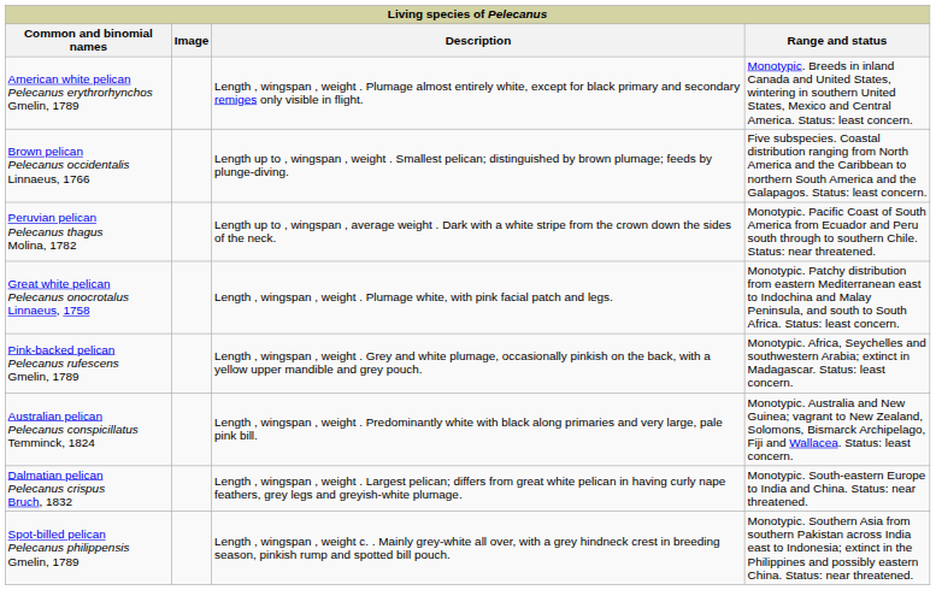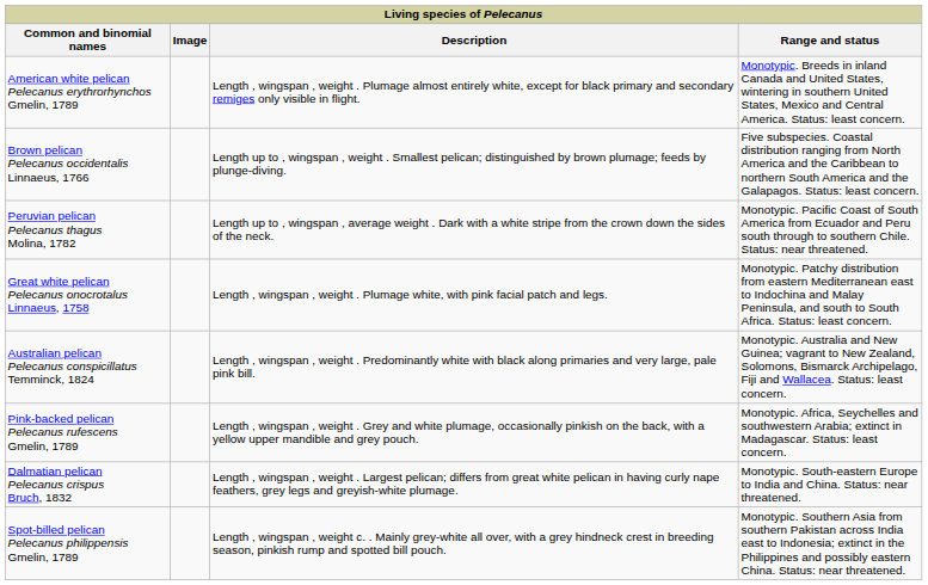 <table style="width:98%;" class="wikitable">
 <tr>
 <th style="text-align:center; background:#d3d3a4;" colspan="4">Living species of <em>Pelecanus</em></th>
 </tr>
 <tr>
 <th style="width:18%;">Common and binomial names</th>
 <th>Image</th>
 <th style="text-align:center;">Description</th>
 <th style="width:20%;">Range and status</th>
 </tr>
 <tr>
 <td><a href='#'>American white pelican</a><br><em>Pelecanus erythrorhynchos</em><br>Gmelin, 1789</td>
 <td></td>
 <td>Length , wingspan , weight . Plumage almost entirely white, except for black primary and secondary <a href='#'>remiges</a> only visible in flight.</td>
 <td><a href='#'>Monotypic</a>. Breeds in inland Canada and United States, wintering in southern United States, Mexico and Central America. Status: least concern.</td>
 </tr>
 <tr>
 <td><a href='#'>Brown pelican</a><br><em>Pelecanus occidentalis</em><br>Linnaeus, 1766</td>
 <td></td>
 <td>Length up to , wingspan , weight . Smallest pelican; distinguished by brown plumage; feeds by plunge-diving.</td>
 <td>Five subspecies. Coastal distribution ranging from North America and the Caribbean to northern South America and the Galapagos. Status: least concern.</td>
 </tr>
 <tr>
 <td><a href='#'>Peruvian pelican</a><br><em>Pelecanus thagus</em><br>Molina, 1782</td>
 <td></td>
 <td>Length up to , wingspan , average weight . Dark with a white stripe from the crown down the sides of the neck.</td>
 <td>Monotypic. Pacific Coast of South America from Ecuador and Peru south through to southern Chile. Status: near threatened.</td>
 </tr>
 <tr>
 <td><a href='#'>Great white pelican</a><br><em>Pelecanus onocrotalus</em><br><a href='#'>Linnaeus</a>, <a href='#'>1758</a></td>
 <td></td>
 <td>Length , wingspan , weight . Plumage white, with pink facial patch and legs.</td>
 <td>Monotypic. Patchy distribution from eastern Mediterranean east to Indochina and Malay Peninsula, and south to South Africa. Status: least concern.</td>
 </tr>
 <tr>
+<td><a href='#'>Australian pelican</a><br><em>Pelecanus conspicillatus</em><br>Temminck, 1824</td>
+<td></td>
+<td>Length , wingspan , weight . Predominantly white with black along primaries and very large, pale pink bill.</td>
+<td>Monotypic. Australia and New Guinea; vagrant to New Zealand, Solomons, Bismarck Archipelago, Fiji and <a href='#'>Wallacea</a>. Status: least concern.</td>
+</tr>
+<tr>
 <td><a href='#'>Pink-backed pelican</a><br><em>Pelecanus rufescens</em><br>Gmelin, 1789</td>
 <td></td>
 <td>Length , wingspan , weight . Grey and white plumage, occasionally pinkish on the back, with a yellow upper mandible and grey pouch.</td>
 <td>Monotypic. Africa, Seychelles and southwestern Arabia; extinct in Madagascar. Status: least concern.</td>
-</tr>
-<tr>
-<td><a href='#'>Australian pelican</a><br><em>Pelecanus conspicillatus</em><br>Temminck, 1824</td>
-<td></td>
-<td>Length , wingspan , weight . Predominantly white with black along primaries and very large, pale pink bill.</td>
-<td>Monotypic. Australia and New Guinea; vagrant to New Zealand, Solomons, Bismarck Archipelago, Fiji and <a href='#'>Wallacea</a>. Status: least concern.</td>
 </tr>
 <tr>
 <td><a href='#'>Dalmatian pelican</a><br><em>Pelecanus crispus</em><br><a href='#'>Bruch</a>, 1832</td>
 <td></td>
 <td>Length , wingspan , weight . Largest pelican; differs from great white pelican in having curly nape feathers, grey legs and greyish-white plumage.</td>
 <td>Monotypic. South-eastern Europe to India and China. Status: near threatened.</td>
 </tr>
 <tr>
 <td><a href='#'>Spot-billed pelican</a><br><em>Pelecanus philippensis</em><br>Gmelin, 1789</td>
 <td></td>
 <td>Length , wingspan , weight c. . Mainly grey-white all over, with a grey hindneck crest in breeding season, pinkish rump and spotted bill pouch.</td>
 <td>Monotypic. Southern Asia from southern Pakistan across India east to Indonesia; extinct in the Philippines and possibly eastern China. Status: near threatened.</td>
 </tr>
 </table>
